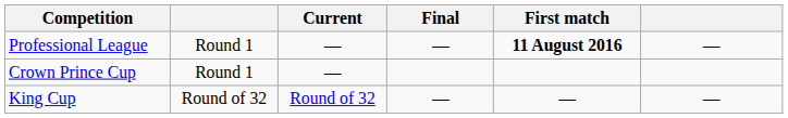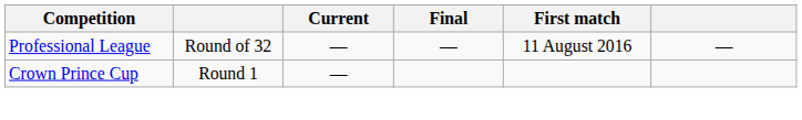 <table class="wikitable" style="text-align:center; width:730px;">
 <tr>
 <th style="text-align:center; width:150px;">Competition</th>
 <th style="text-align:center; width:100px;"></th>
 <th style="text-align:center; width:100px;">Current<br></th>
 <th style="text-align:center; width:100px;">Final<br></th>
 <th style="text-align:center; width:140px;">First match</th>
 <th style="text-align:center; width:140px;"></th>
 </tr>
 <tr>
 <td style="text-align:left;"><a href='#'>Professional League</a></td>
-<td>Round 1</td>
+<td>Round of 32</td>
 <td>—</td>
 <td>—</td>
-<td><strong>11 August 2016</strong></td>
+<td>11 August 2016</td>
 <td>—</td>
 </tr>
 <tr>
 <td style="text-align:left;"><a href='#'>Crown Prince Cup</a></td>
 <td>Round 1</td>
 <td>—</td>
 <td></td>
 <td></td>
 <td></td>
 </tr>
-<tr>
-<td style="text-align:left;"><a href='#'>King Cup</a></td>
-<td>Round of 32</td>
-<td><a href='#'>Round of 32</a></td>
-<td>—</td>
-<td>—</td>
-<td>—</td>
-</tr>
 </table>
